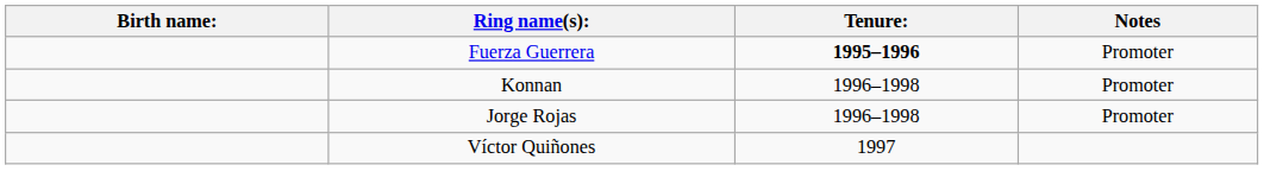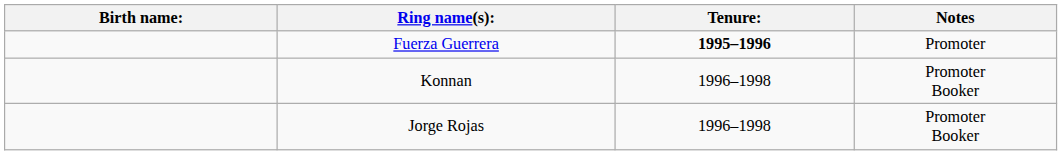 <table class="sortable wikitable" style="font-size:85%; text-align:center; width:70%;">
 <tr>
 <th>Birth name:</th>
 <th><a href='#'>Ring name</a>(s):</th>
 <th>Tenure:</th>
 <th>Notes</th>
 </tr>
 <tr>
 <td></td>
 <td><a href='#'>Fuerza Guerrera</a></td>
 <td sort><strong>1995–1996</strong></td>
 <td>Promoter</td>
 </tr>
 <tr>
 <td></td>
 <td>Konnan</td>
 <td sort>1996–1998</td>
-<td>Promoter</td>
+<td>Promoter<br>Booker</td>
 </tr>
 <tr>
 <td></td>
 <td>Jorge Rojas</td>
 <td sort>1996–1998</td>
-<td>Promoter</td>
-</tr>
-<tr>
-<td></td>
-<td>Víctor Quiñones</td>
-<td sort>1997</td>
-<td></td>
+<td>Promoter<br>Booker</td>
 </tr>
 </table>
